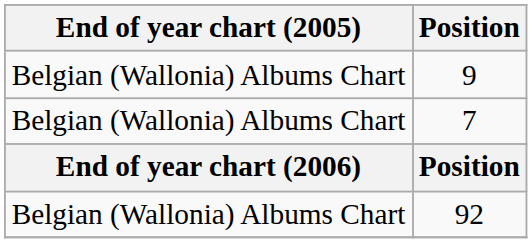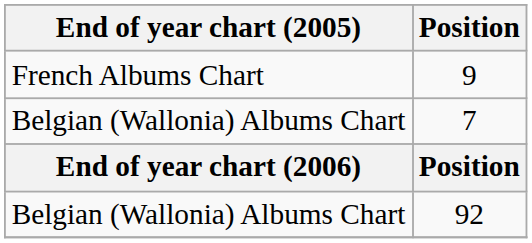 <table class="wikitable sortable">
 <tr>
 <th align="left">End of year chart (2005)</th>
 <th align="center">Position</th>
 </tr>
 <tr>
-<td align="left">Belgian (Wallonia) Albums Chart</td>
+<td align="left">French Albums Chart</td>
 <td align="center">9</td>
 </tr>
 <tr>
 <td align="left">Belgian (Wallonia) Albums Chart</td>
 <td align="center">7</td>
 </tr>
 <tr>
 <th align="left">End of year chart (2006)</th>
 <th align="center">Position</th>
 </tr>
 <tr>
 <td align="left">Belgian (Wallonia) Albums Chart</td>
 <td align="center">92</td>
 </tr>
 <tr>
 </tr>
 </table>
